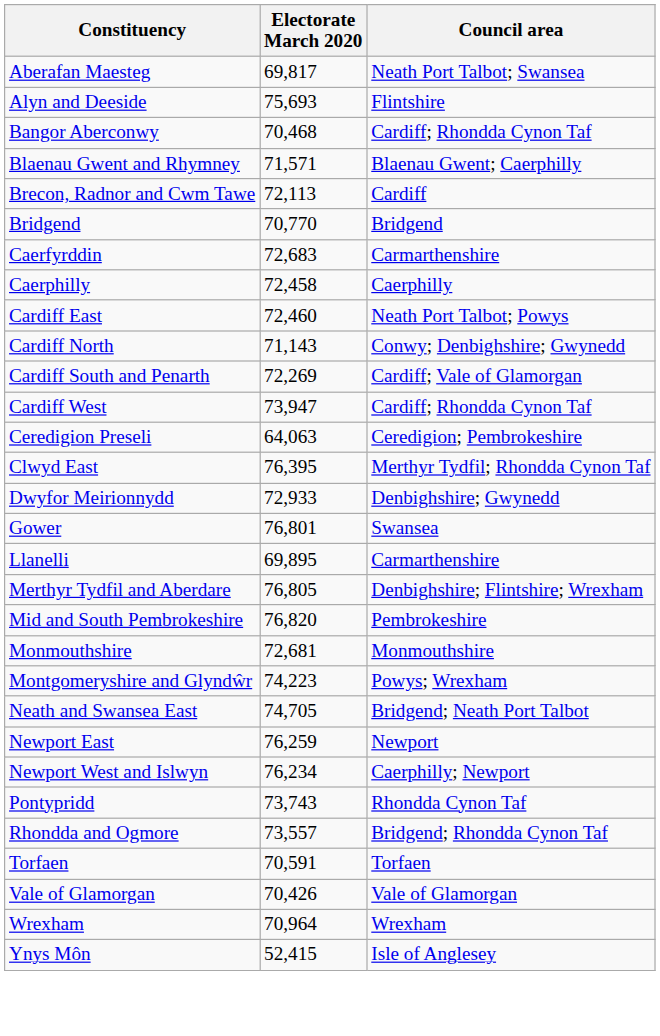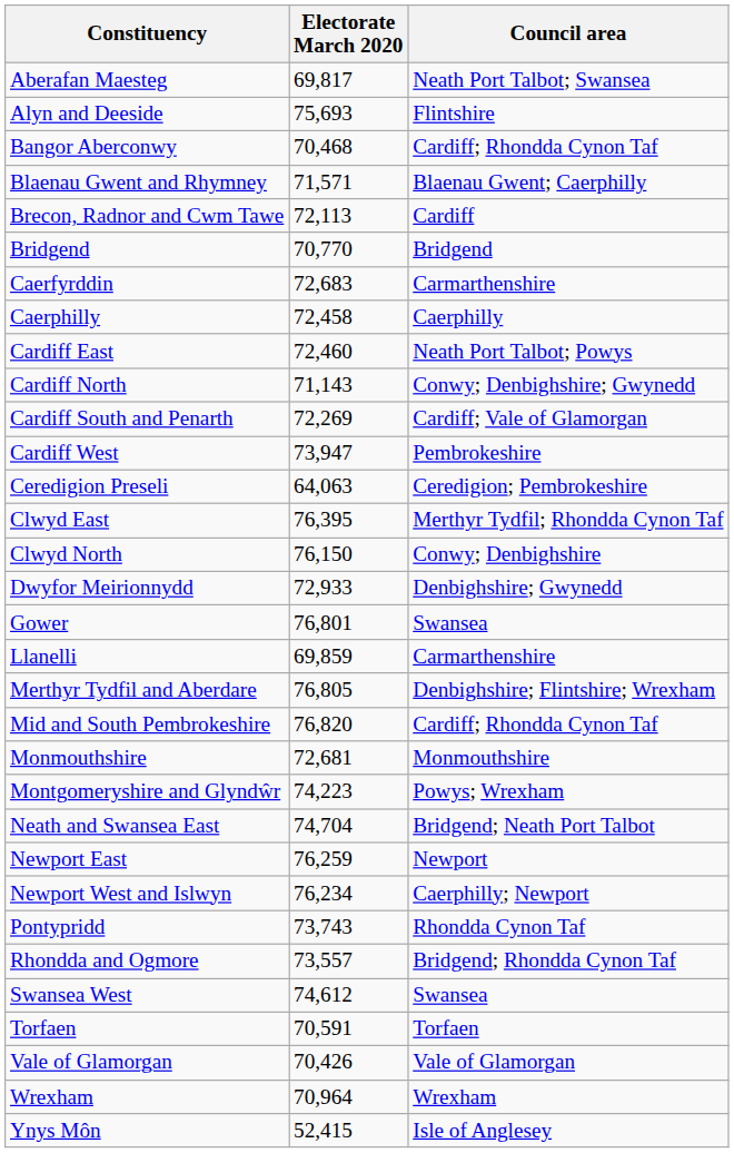 <table class="wikitable sortable" id="Wales">
 <tr>
 <th>Constituency</th>
 <th>Electorate<br>March 2020</th>
 <th>Council area</th>
 </tr>
 <tr>
 <td><a href='#'>Aberafan Maesteg</a></td>
 <td>69,817</td>
 <td><a href='#'>Neath Port Talbot</a>; <a href='#'>Swansea</a></td>
 </tr>
 <tr>
 <td><a href='#'>Alyn and Deeside</a></td>
 <td>75,693</td>
 <td><a href='#'>Flintshire</a></td>
 </tr>
 <tr>
 <td><a href='#'>Bangor Aberconwy</a></td>
 <td>70,468</td>
 <td><a href='#'>Cardiff</a>; <a href='#'>Rhondda Cynon Taf</a></td>
 </tr>
 <tr>
 <td><a href='#'>Blaenau Gwent and Rhymney</a></td>
 <td>71,571</td>
 <td><a href='#'>Blaenau Gwent</a>; <a href='#'>Caerphilly</a></td>
 </tr>
 <tr>
 <td><a href='#'>Brecon, Radnor and Cwm Tawe</a></td>
 <td>72,113</td>
 <td><a href='#'>Cardiff</a></td>
 </tr>
 <tr>
 <td><a href='#'>Bridgend</a></td>
 <td>70,770</td>
 <td><a href='#'>Bridgend</a></td>
 </tr>
 <tr>
 <td><a href='#'>Caerfyrddin</a></td>
 <td>72,683</td>
 <td><a href='#'>Carmarthenshire</a></td>
 </tr>
 <tr>
 <td><a href='#'>Caerphilly</a></td>
 <td>72,458</td>
 <td><a href='#'>Caerphilly</a></td>
 </tr>
 <tr>
 <td><a href='#'>Cardiff East</a></td>
 <td>72,460</td>
 <td><a href='#'>Neath Port Talbot</a>; <a href='#'>Powys</a></td>
 </tr>
 <tr>
 <td><a href='#'>Cardiff North</a></td>
 <td>71,143</td>
 <td><a href='#'>Conwy</a>; <a href='#'>Denbighshire</a>; <a href='#'>Gwynedd</a></td>
 </tr>
 <tr>
 <td><a href='#'>Cardiff South and Penarth</a></td>
 <td>72,269</td>
 <td><a href='#'>Cardiff</a>; <a href='#'>Vale of Glamorgan</a></td>
 </tr>
 <tr>
 <td><a href='#'>Cardiff West</a></td>
 <td>73,947</td>
-<td><a href='#'>Cardiff</a>; <a href='#'>Rhondda Cynon Taf</a></td>
+<td><a href='#'>Pembrokeshire</a></td>
 </tr>
 <tr>
 <td><a href='#'>Ceredigion Preseli</a></td>
 <td>64,063</td>
 <td><a href='#'>Ceredigion</a>; <a href='#'>Pembrokeshire</a></td>
 </tr>
 <tr>
 <td><a href='#'>Clwyd East</a></td>
 <td>76,395</td>
 <td><a href='#'>Merthyr Tydfil</a>; <a href='#'>Rhondda Cynon Taf</a></td>
+</tr>
+<tr>
+<td><a href='#'>Clwyd North</a></td>
+<td>76,150</td>
+<td><a href='#'>Conwy</a>; <a href='#'>Denbighshire</a></td>
 </tr>
 <tr>
 <td><a href='#'>Dwyfor Meirionnydd</a></td>
 <td>72,933</td>
 <td><a href='#'>Denbighshire</a>; <a href='#'>Gwynedd</a></td>
 </tr>
 <tr>
 <td><a href='#'>Gower</a></td>
 <td>76,801</td>
 <td><a href='#'>Swansea</a></td>
 </tr>
 <tr>
 <td><a href='#'>Llanelli</a></td>
-<td>69,895</td>
+<td>69,859</td>
 <td><a href='#'>Carmarthenshire</a></td>
 </tr>
 <tr>
 <td><a href='#'>Merthyr Tydfil and Aberdare</a></td>
 <td>76,805</td>
 <td><a href='#'>Denbighshire</a>; <a href='#'>Flintshire</a>; <a href='#'>Wrexham</a></td>
 </tr>
 <tr>
 <td><a href='#'>Mid and South Pembrokeshire</a></td>
 <td>76,820</td>
-<td><a href='#'>Pembrokeshire</a></td>
+<td><a href='#'>Cardiff</a>; <a href='#'>Rhondda Cynon Taf</a></td>
 </tr>
 <tr>
 <td><a href='#'>Monmouthshire</a></td>
 <td>72,681</td>
 <td><a href='#'>Monmouthshire</a></td>
 </tr>
 <tr>
 <td><a href='#'>Montgomeryshire and Glyndŵr</a></td>
 <td>74,223</td>
 <td><a href='#'>Powys</a>; <a href='#'>Wrexham</a></td>
 </tr>
 <tr>
 <td><a href='#'>Neath and Swansea East</a></td>
-<td>74,705</td>
+<td>74,704</td>
 <td><a href='#'>Bridgend</a>; <a href='#'>Neath Port Talbot</a></td>
 </tr>
 <tr>
 <td><a href='#'>Newport East</a></td>
 <td>76,259</td>
 <td><a href='#'>Newport</a></td>
 </tr>
 <tr>
 <td><a href='#'>Newport West and Islwyn</a></td>
 <td>76,234</td>
 <td><a href='#'>Caerphilly</a>; <a href='#'>Newport</a></td>
 </tr>
 <tr>
 <td><a href='#'>Pontypridd</a></td>
 <td>73,743</td>
 <td><a href='#'>Rhondda Cynon Taf</a></td>
 </tr>
 <tr>
 <td><a href='#'>Rhondda and Ogmore</a></td>
 <td>73,557</td>
 <td><a href='#'>Bridgend</a>; <a href='#'>Rhondda Cynon Taf</a></td>
 </tr>
 <tr>
+<td><a href='#'>Swansea West</a></td>
+<td>74,612</td>
+<td><a href='#'>Swansea</a></td>
+</tr>
+<tr>
 <td><a href='#'>Torfaen</a></td>
 <td>70,591</td>
 <td><a href='#'>Torfaen</a></td>
 </tr>
 <tr>
 <td><a href='#'>Vale of Glamorgan</a></td>
 <td>70,426</td>
 <td><a href='#'>Vale of Glamorgan</a></td>
 </tr>
 <tr>
 <td><a href='#'>Wrexham</a></td>
 <td>70,964</td>
 <td><a href='#'>Wrexham</a></td>
 </tr>
 <tr>
 <td><a href='#'>Ynys Môn</a></td>
 <td>52,415</td>
 <td><a href='#'>Isle of Anglesey</a></td>
 </tr>
 </table>
